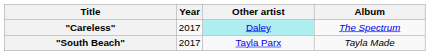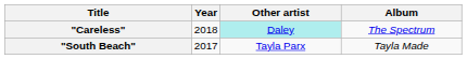 <table class="wikitable plainrowheaders" style="text-align:center;">
 <tr>
 <th scope="col", style="width:275px;">Title</th>
 <th scope="col">Year</th>
 <th scope="col", style="width:175px;">Other artist</th>
 <th scope="col", style="width:175px;">Album</th>
 </tr>
 <tr>
 <th scope="row">"Careless"</th>
-<td>2017</td>
+<td>2018</td>
 <td style="background: paleturquoise;"><a href='#'>Daley</a></td>
 <td><em><a href='#'>The Spectrum</a></em></td>
 </tr>
 <tr>
 <th scope="row">"South Beach"</th>
 <td>2017</td>
 <td><a href='#'>Tayla Parx</a></td>
 <td><em>Tayla Made</em></td>
 </tr>
 </table>
